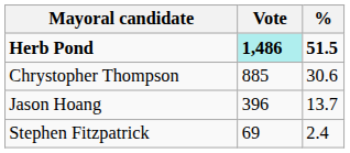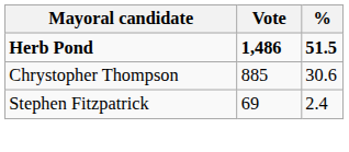 <table class="wikitable">
 <tr>
 <th width="200px">Mayoral candidate</th>
 <th width="50px">Vote</th>
 <th width="30px">%</th>
 </tr>
 <tr>
 <td><strong>Herb Pond</strong> </td>
-<td style="background: paleturquoise;"><strong>1,486</strong></td>
+<td><strong>1,486</strong></td>
 <td><strong>51.5</strong></td>
 </tr>
 <tr>
 <td>Chrystopher Thompson</td>
 <td>885</td>
 <td>30.6</td>
 </tr>
 <tr>
-<td>Jason Hoang</td>
-<td>396</td>
-<td>13.7</td>
-</tr>
-<tr>
 <td>Stephen Fitzpatrick</td>
 <td>69</td>
 <td>2.4</td>
 </tr>
 </table>
